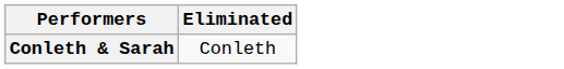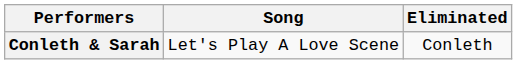 <table class="wikitable plainrowheaders" style="text-align:center;">
 <tr>
 <th scope="col">Performers</th>
+<th scope="col">Song</th>
 <th scope="col">Eliminated</th>
 </tr>
 <tr>
 <th scope="row">Conleth & Sarah</th>
+<td>Let's Play A Love Scene</td>
 <td>Conleth</td>
 </tr>
 </table>
